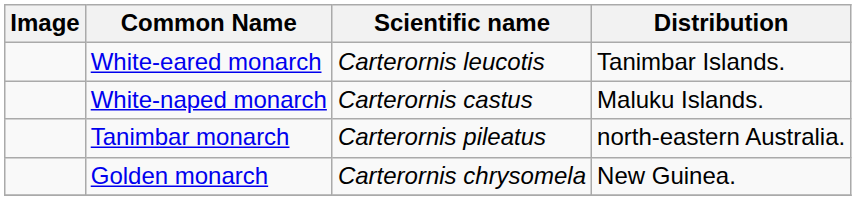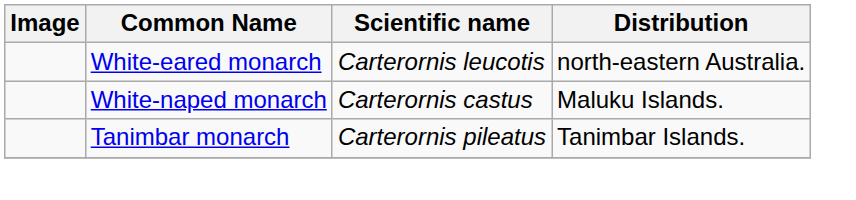 <table class="wikitable">
 <tr>
 <th>Image</th>
 <th>Common Name</th>
 <th>Scientific name</th>
 <th>Distribution</th>
 </tr>
 <tr>
 <td></td>
 <td><a href='#'>White-eared monarch</a></td>
 <td><em>Carterornis leucotis</em></td>
-<td>Tanimbar Islands.</td>
+<td>north-eastern Australia.</td>
 </tr>
 <tr>
 <td></td>
 <td><a href='#'>White-naped monarch</a></td>
 <td><em>Carterornis castus</em></td>
 <td>Maluku Islands.</td>
 </tr>
 <tr>
 <td></td>
 <td><a href='#'>Tanimbar monarch</a></td>
 <td><em>Carterornis pileatus</em></td>
-<td>north-eastern Australia.</td>
-</tr>
-<tr>
-<td></td>
-<td><a href='#'>Golden monarch</a></td>
-<td><em>Carterornis chrysomela</em></td>
-<td>New Guinea.</td>
+<td>Tanimbar Islands.</td>
 </tr>
 <tr>
 </tr>
 </table>
